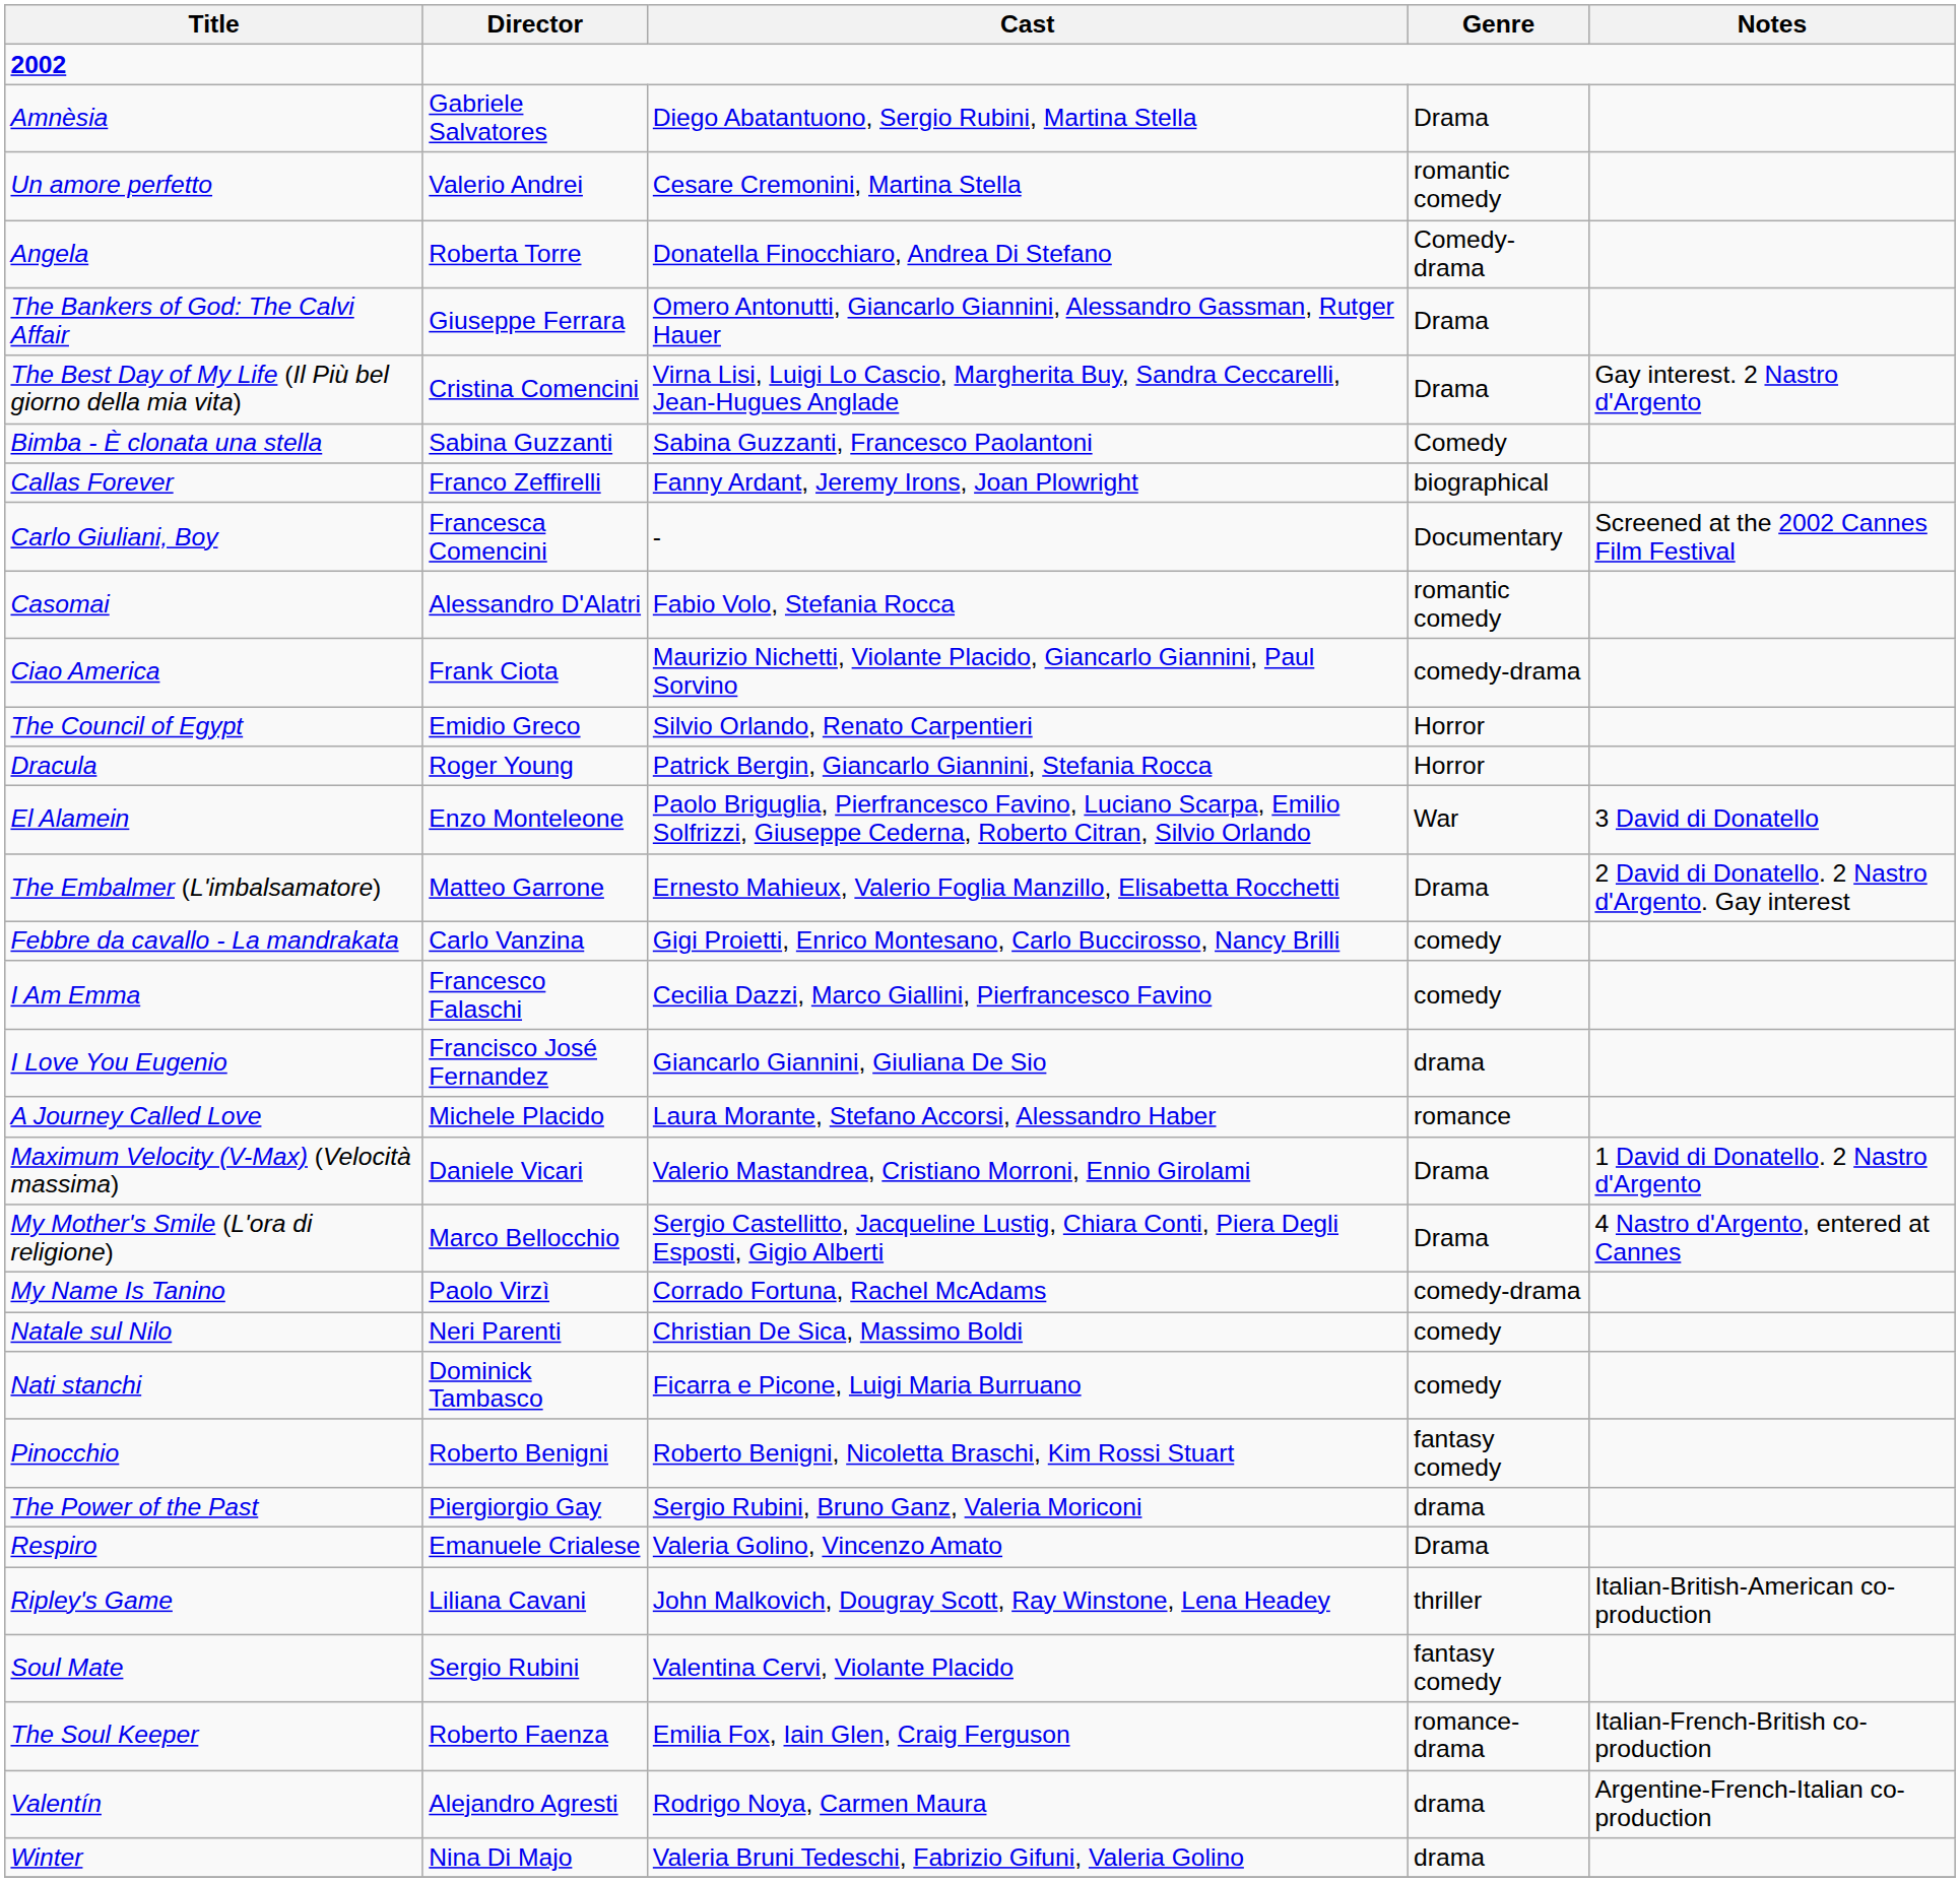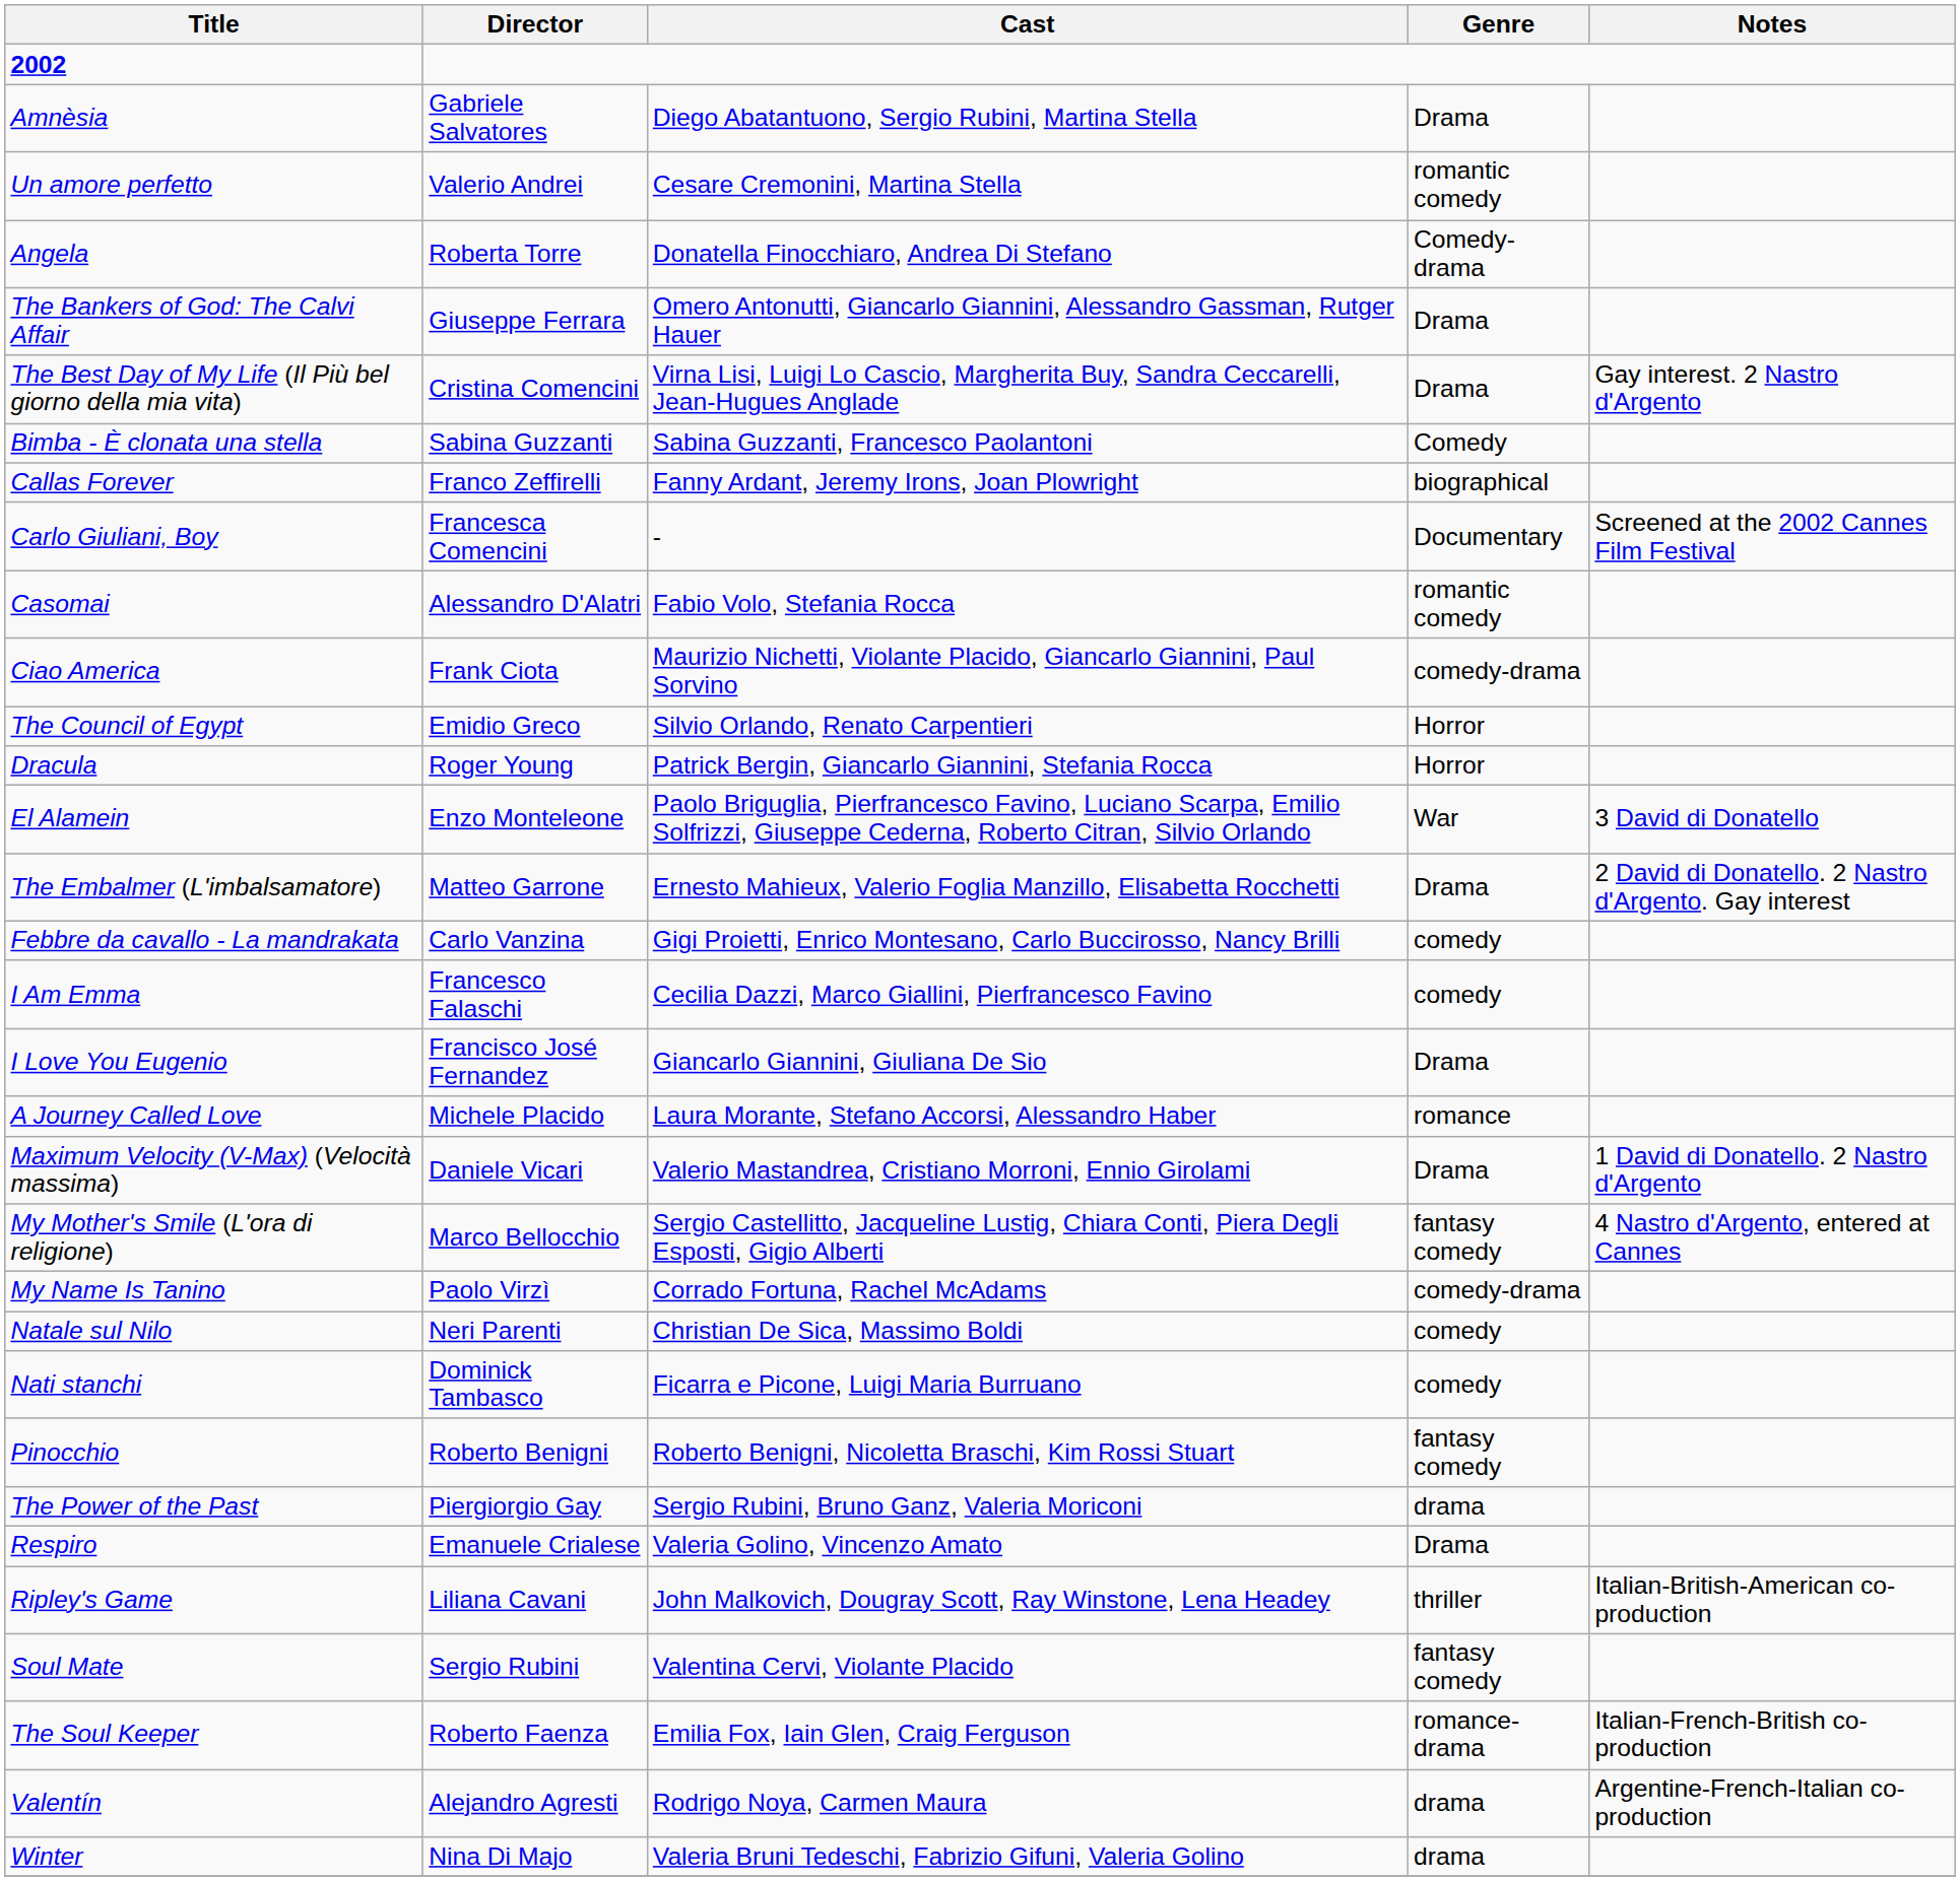 <table class="wikitable">
 <tr>
 <th>Title</th>
 <th>Director</th>
 <th>Cast</th>
 <th>Genre</th>
 <th>Notes</th>
 </tr>
 <tr>
 <td><strong><a href='#'>2002</a></strong></td>
 </tr>
 <tr>
 <td><em><a href='#'>Amnèsia</a></em></td>
 <td><a href='#'>Gabriele Salvatores</a></td>
 <td><a href='#'>Diego Abatantuono</a>, <a href='#'>Sergio Rubini</a>, <a href='#'>Martina Stella</a></td>
 <td>Drama</td>
 <td></td>
 </tr>
 <tr>
 <td><em><a href='#'>Un amore perfetto</a></em></td>
 <td><a href='#'>Valerio Andrei</a></td>
 <td><a href='#'>Cesare Cremonini</a>, <a href='#'>Martina Stella</a></td>
 <td>romantic comedy</td>
 <td></td>
 </tr>
 <tr>
 <td><em><a href='#'>Angela</a></em></td>
 <td><a href='#'>Roberta Torre</a></td>
 <td><a href='#'>Donatella Finocchiaro</a>, <a href='#'>Andrea Di Stefano</a></td>
 <td>Comedy-drama</td>
 <td></td>
 </tr>
 <tr>
 <td><em><a href='#'>The Bankers of God: The Calvi Affair</a></em></td>
 <td><a href='#'>Giuseppe Ferrara</a></td>
 <td><a href='#'>Omero Antonutti</a>, <a href='#'>Giancarlo Giannini</a>, <a href='#'>Alessandro Gassman</a>, <a href='#'>Rutger Hauer</a></td>
 <td>Drama</td>
 <td></td>
 </tr>
 <tr>
 <td><em><a href='#'>The Best Day of My Life</a></em> (<em>Il Più bel giorno della mia vita</em>)</td>
 <td><a href='#'>Cristina Comencini</a></td>
 <td><a href='#'>Virna Lisi</a>, <a href='#'>Luigi Lo Cascio</a>, <a href='#'>Margherita Buy</a>, <a href='#'>Sandra Ceccarelli</a>, <a href='#'>Jean-Hugues Anglade</a></td>
 <td>Drama</td>
 <td>Gay interest. 2 <a href='#'>Nastro d'Argento</a></td>
 </tr>
 <tr>
 <td><em><a href='#'>Bimba - È clonata una stella</a></em></td>
 <td><a href='#'>Sabina Guzzanti</a></td>
 <td><a href='#'>Sabina Guzzanti</a>, <a href='#'>Francesco Paolantoni</a></td>
 <td>Comedy</td>
 <td></td>
 </tr>
 <tr>
 <td><em><a href='#'>Callas Forever</a></em></td>
 <td><a href='#'>Franco Zeffirelli</a></td>
 <td><a href='#'>Fanny Ardant</a>, <a href='#'>Jeremy Irons</a>, <a href='#'>Joan Plowright</a></td>
 <td>biographical</td>
 <td></td>
 </tr>
 <tr>
 <td><em><a href='#'>Carlo Giuliani, Boy</a></em></td>
 <td><a href='#'>Francesca Comencini</a></td>
 <td>-</td>
 <td>Documentary</td>
 <td>Screened at the <a href='#'>2002 Cannes Film Festival</a></td>
 </tr>
 <tr>
 <td><em><a href='#'>Casomai</a></em></td>
 <td><a href='#'>Alessandro D'Alatri</a></td>
 <td><a href='#'>Fabio Volo</a>, <a href='#'>Stefania Rocca</a></td>
 <td>romantic comedy</td>
 <td></td>
 </tr>
 <tr>
 <td><em><a href='#'>Ciao America</a></em></td>
 <td><a href='#'>Frank Ciota</a></td>
 <td><a href='#'>Maurizio Nichetti</a>, <a href='#'>Violante Placido</a>, <a href='#'>Giancarlo Giannini</a>, <a href='#'>Paul Sorvino</a></td>
 <td>comedy-drama</td>
 <td></td>
 </tr>
 <tr>
 <td><em><a href='#'>The Council of Egypt</a></em></td>
 <td><a href='#'>Emidio Greco</a></td>
 <td><a href='#'>Silvio Orlando</a>, <a href='#'>Renato Carpentieri</a></td>
 <td>Horror</td>
 <td></td>
 </tr>
 <tr>
 <td><em><a href='#'>Dracula</a></em></td>
 <td><a href='#'>Roger Young</a></td>
 <td><a href='#'>Patrick Bergin</a>, <a href='#'>Giancarlo Giannini</a>, <a href='#'>Stefania Rocca</a></td>
 <td>Horror</td>
 <td></td>
 </tr>
 <tr>
 <td><em><a href='#'>El Alamein</a></em></td>
 <td><a href='#'>Enzo Monteleone</a></td>
 <td><a href='#'>Paolo Briguglia</a>, <a href='#'>Pierfrancesco Favino</a>, <a href='#'>Luciano Scarpa</a>, <a href='#'>Emilio Solfrizzi</a>, <a href='#'>Giuseppe Cederna</a>, <a href='#'>Roberto Citran</a>, <a href='#'>Silvio Orlando</a></td>
 <td>War</td>
 <td>3 <a href='#'>David di Donatello</a></td>
 </tr>
 <tr>
 <td><em><a href='#'>The Embalmer</a></em> (<em>L'imbalsamatore</em>)</td>
 <td><a href='#'>Matteo Garrone</a></td>
 <td><a href='#'>Ernesto Mahieux</a>, <a href='#'>Valerio Foglia Manzillo</a>, <a href='#'>Elisabetta Rocchetti</a></td>
 <td>Drama</td>
 <td>2 <a href='#'>David di Donatello</a>. 2 <a href='#'>Nastro d'Argento</a>. Gay interest</td>
 </tr>
 <tr>
 <td><em><a href='#'>Febbre da cavallo - La mandrakata</a></em></td>
 <td><a href='#'>Carlo Vanzina</a></td>
 <td><a href='#'>Gigi Proietti</a>, <a href='#'>Enrico Montesano</a>, <a href='#'>Carlo Buccirosso</a>, <a href='#'>Nancy Brilli</a></td>
 <td>comedy</td>
 <td></td>
 </tr>
 <tr>
 <td><em><a href='#'>I Am Emma</a></em></td>
 <td><a href='#'>Francesco Falaschi</a></td>
 <td><a href='#'>Cecilia Dazzi</a>, <a href='#'>Marco Giallini</a>, <a href='#'>Pierfrancesco Favino</a></td>
 <td>comedy</td>
 <td></td>
 </tr>
 <tr>
 <td><em><a href='#'>I Love You Eugenio</a></em></td>
 <td><a href='#'>Francisco José Fernandez</a></td>
 <td><a href='#'>Giancarlo Giannini</a>, <a href='#'>Giuliana De Sio</a></td>
-<td>drama</td>
+<td>Drama</td>
 <td></td>
 </tr>
 <tr>
 <td><em><a href='#'>A Journey Called Love</a></em></td>
 <td><a href='#'>Michele Placido</a></td>
 <td><a href='#'>Laura Morante</a>, <a href='#'>Stefano Accorsi</a>, <a href='#'>Alessandro Haber</a></td>
 <td>romance</td>
 <td></td>
 </tr>
 <tr>
 <td><em><a href='#'>Maximum Velocity (V-Max)</a></em> (<em>Velocità massima</em>)</td>
 <td><a href='#'>Daniele Vicari</a></td>
 <td><a href='#'>Valerio Mastandrea</a>, <a href='#'>Cristiano Morroni</a>, <a href='#'>Ennio Girolami</a></td>
 <td>Drama</td>
 <td>1 <a href='#'>David di Donatello</a>. 2 <a href='#'>Nastro d'Argento</a></td>
 </tr>
 <tr>
 <td><em><a href='#'>My Mother's Smile</a></em> (<em>L'ora di religione</em>)</td>
 <td><a href='#'>Marco Bellocchio</a></td>
 <td><a href='#'>Sergio Castellitto</a>, <a href='#'>Jacqueline Lustig</a>,  <a href='#'>Chiara Conti</a>, <a href='#'>Piera Degli Esposti</a>,  <a href='#'>Gigio Alberti</a></td>
-<td>Drama</td>
+<td>fantasy comedy</td>
 <td>4 <a href='#'>Nastro d'Argento</a>, entered at <a href='#'>Cannes</a></td>
 </tr>
 <tr>
 <td><em><a href='#'>My Name Is Tanino</a></em></td>
 <td><a href='#'>Paolo Virzì</a></td>
 <td><a href='#'>Corrado Fortuna</a>, <a href='#'>Rachel McAdams</a></td>
 <td>comedy-drama</td>
 <td></td>
 </tr>
 <tr>
 <td><em><a href='#'>Natale sul Nilo</a></em></td>
 <td><a href='#'>Neri Parenti</a></td>
 <td><a href='#'>Christian De Sica</a>, <a href='#'>Massimo Boldi</a></td>
 <td>comedy</td>
 <td></td>
 </tr>
 <tr>
 <td><em><a href='#'>Nati stanchi</a></em></td>
 <td><a href='#'>Dominick Tambasco</a></td>
 <td><a href='#'>Ficarra e Picone</a>, <a href='#'>Luigi Maria Burruano</a></td>
 <td>comedy</td>
 <td></td>
 </tr>
 <tr>
 <td><em><a href='#'>Pinocchio</a></em></td>
 <td><a href='#'>Roberto Benigni</a></td>
 <td><a href='#'>Roberto Benigni</a>, <a href='#'>Nicoletta Braschi</a>, <a href='#'>Kim Rossi Stuart</a></td>
 <td>fantasy comedy</td>
 <td></td>
 </tr>
 <tr>
 <td><em><a href='#'>The Power of the Past</a></em></td>
 <td><a href='#'>Piergiorgio Gay</a></td>
 <td><a href='#'>Sergio Rubini</a>, <a href='#'>Bruno Ganz</a>, <a href='#'>Valeria Moriconi</a></td>
 <td>drama</td>
 <td></td>
 </tr>
 <tr>
 <td><em><a href='#'>Respiro</a></em></td>
 <td><a href='#'>Emanuele Crialese</a></td>
 <td><a href='#'>Valeria Golino</a>, <a href='#'>Vincenzo Amato</a></td>
 <td>Drama</td>
 </tr>
 <tr>
 <td><em><a href='#'>Ripley's Game</a></em></td>
 <td><a href='#'>Liliana Cavani</a></td>
 <td><a href='#'>John Malkovich</a>, <a href='#'>Dougray Scott</a>, <a href='#'>Ray Winstone</a>, <a href='#'>Lena Headey</a></td>
 <td>thriller</td>
 <td>Italian-British-American co-production</td>
 </tr>
 <tr>
 <td><em><a href='#'>Soul Mate</a></em></td>
 <td><a href='#'>Sergio Rubini</a></td>
 <td><a href='#'>Valentina Cervi</a>, <a href='#'>Violante Placido</a></td>
 <td>fantasy comedy</td>
 <td></td>
 </tr>
 <tr>
 <td><em><a href='#'>The Soul Keeper</a></em></td>
 <td><a href='#'>Roberto Faenza</a></td>
 <td><a href='#'>Emilia Fox</a>, <a href='#'>Iain Glen</a>, <a href='#'>Craig Ferguson</a></td>
 <td>romance-drama</td>
 <td>Italian-French-British co-production</td>
 </tr>
 <tr>
 <td><em><a href='#'>Valentín</a></em></td>
 <td><a href='#'>Alejandro Agresti</a></td>
 <td><a href='#'>Rodrigo Noya</a>, <a href='#'>Carmen Maura</a></td>
 <td>drama</td>
 <td>Argentine-French-Italian co-production</td>
 </tr>
 <tr>
 <td><em><a href='#'>Winter</a></em></td>
 <td><a href='#'>Nina Di Majo</a></td>
 <td><a href='#'>Valeria Bruni Tedeschi</a>, <a href='#'>Fabrizio Gifuni</a>, <a href='#'>Valeria Golino</a></td>
 <td>drama</td>
 <td></td>
 </tr>
 <tr>
 </tr>
 </table>
